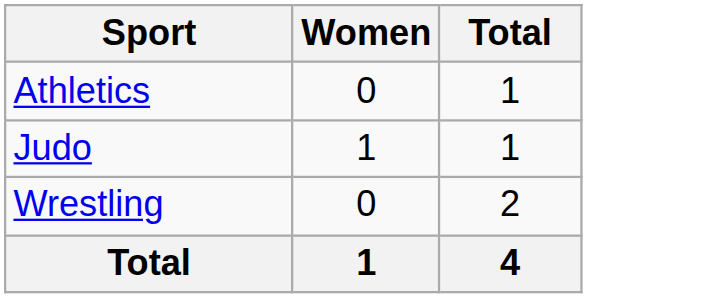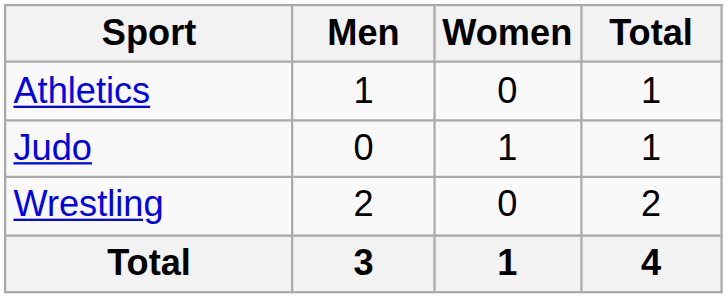 <table class="wikitable sortable" style="text-align:center;">
 <tr>
 <th width=120>Sport</th>
+<th width=55>Men</th>
 <th width=55>Women</th>
 <th width=55>Total</th>
 </tr>
 <tr>
 <td align=left><a href='#'>Athletics</a></td>
+<td>1</td>
 <td>0</td>
 <td>1</td>
 </tr>
 <tr>
 <td align=left><a href='#'>Judo</a></td>
+<td>0</td>
 <td>1</td>
 <td>1</td>
 </tr>
 <tr>
 <td align=left><a href='#'>Wrestling</a></td>
+<td>2</td>
 <td>0</td>
 <td>2</td>
 </tr>
 <tr>
 <th>Total</th>
+<th>3</th>
 <th>1</th>
 <th>4</th>
 </tr>
 </table>
